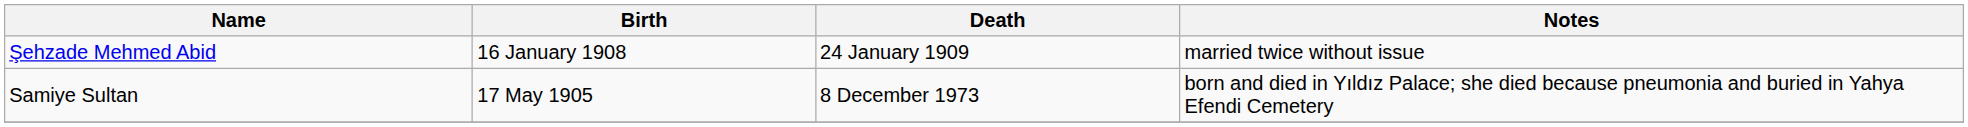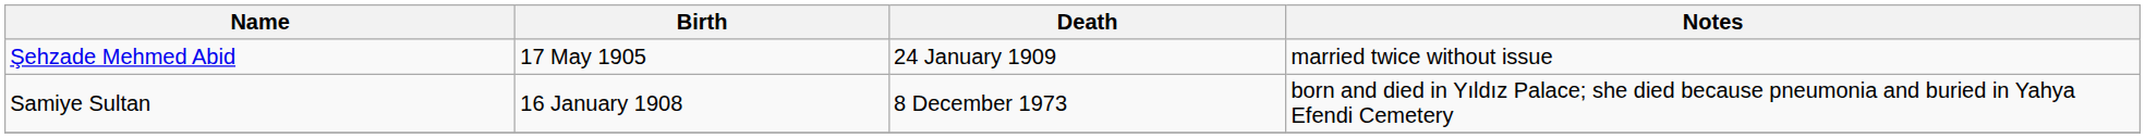 <table class="wikitable">
 <tr>
 <th>Name</th>
 <th>Birth</th>
 <th>Death</th>
 <th style="width:40%;">Notes</th>
 </tr>
 <tr>
 <td><a href='#'>Şehzade Mehmed Abid</a></td>
-<td>16 January 1908</td>
+<td>17 May 1905</td>
 <td>24 January 1909</td>
 <td>married twice without issue</td>
 </tr>
 <tr>
 <td>Samiye Sultan</td>
-<td>17 May 1905</td>
+<td>16 January 1908</td>
 <td>8 December 1973</td>
 <td>born and died in Yıldız Palace; she died because pneumonia and buried in Yahya Efendi Cemetery</td>
 </tr>
 <tr>
 </tr>
 </table>
